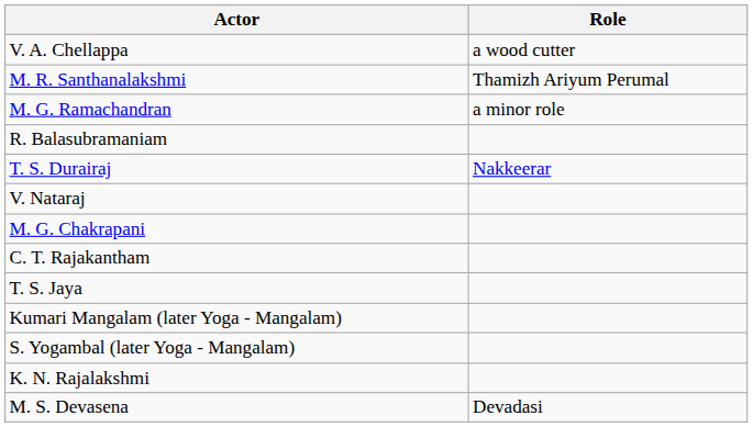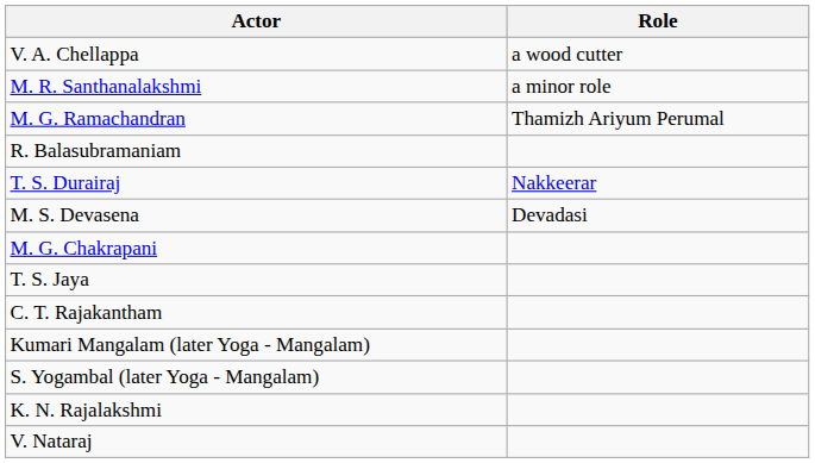 <table class="wikitable" width="50%">
 <tr bgcolor="#CCCCCC">
 <th>Actor</th>
 <th>Role</th>
 </tr>
 <tr>
 <td>V. A. Chellappa</td>
 <td>a wood cutter</td>
 </tr>
 <tr>
 <td><a href='#'>M. R. Santhanalakshmi</a></td>
-<td>Thamizh Ariyum Perumal</td>
+<td>a minor role</td>
 </tr>
 <tr>
 <td><a href='#'>M. G. Ramachandran</a></td>
-<td>a minor role</td>
+<td>Thamizh Ariyum Perumal</td>
 </tr>
 <tr>
 <td>R. Balasubramaniam</td>
 <td></td>
 </tr>
 <tr>
 <td><a href='#'>T. S. Durairaj</a></td>
 <td><a href='#'>Nakkeerar</a></td>
 </tr>
 <tr>
-<td>V. Nataraj</td>
-<td></td>
+<td>M. S. Devasena</td>
+<td>Devadasi</td>
 </tr>
 <tr>
 <td><a href='#'>M. G. Chakrapani</a></td>
 <td></td>
 </tr>
 <tr>
-<td>C. T. Rajakantham</td>
+<td>T. S. Jaya</td>
 <td></td>
 </tr>
 <tr>
-<td>T. S. Jaya</td>
+<td>C. T. Rajakantham</td>
 <td></td>
 </tr>
 <tr>
 <td>Kumari Mangalam (later Yoga - Mangalam)</td>
 <td></td>
 </tr>
 <tr>
 <td>S. Yogambal (later Yoga - Mangalam)</td>
 <td></td>
 </tr>
 <tr>
 <td>K. N. Rajalakshmi</td>
 <td></td>
 </tr>
 <tr>
-<td>M. S. Devasena</td>
-<td>Devadasi</td>
+<td>V. Nataraj</td>
+<td></td>
 </tr>
 </table>
